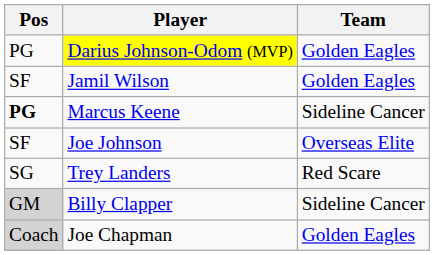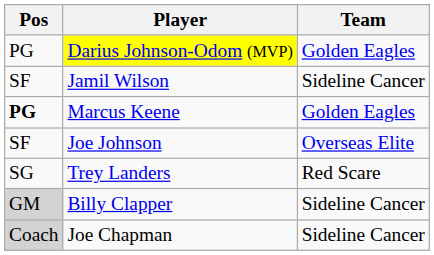 <table class="wikitable">
 <tr>
 <th>Pos</th>
 <th>Player</th>
 <th>Team </th>
 </tr>
 <tr>
 <td>PG</td>
 <td bgcolor=yellow><a href='#'>Darius Johnson-Odom</a> <small>(MVP)</small></td>
 <td><a href='#'>Golden Eagles</a></td>
 </tr>
 <tr>
 <td>SF</td>
 <td><a href='#'>Jamil Wilson</a></td>
-<td><a href='#'>Golden Eagles</a></td>
+<td>Sideline Cancer</td>
 </tr>
 <tr>
 <td><strong>PG</strong></td>
 <td><a href='#'>Marcus Keene</a></td>
-<td>Sideline Cancer</td>
+<td><a href='#'>Golden Eagles</a></td>
 </tr>
 <tr>
 <td>SF</td>
 <td><a href='#'>Joe Johnson</a></td>
 <td><a href='#'>Overseas Elite</a></td>
 </tr>
 <tr>
 <td>SG</td>
 <td><a href='#'>Trey Landers</a></td>
 <td>Red Scare</td>
 </tr>
 <tr>
 <td bgcolor=lightgray>GM</td>
 <td><a href='#'>Billy Clapper</a></td>
 <td>Sideline Cancer</td>
 </tr>
 <tr>
 <td bgcolor=lightgray>Coach</td>
 <td>Joe Chapman</td>
-<td><a href='#'>Golden Eagles</a></td>
+<td>Sideline Cancer</td>
 </tr>
 </table>
